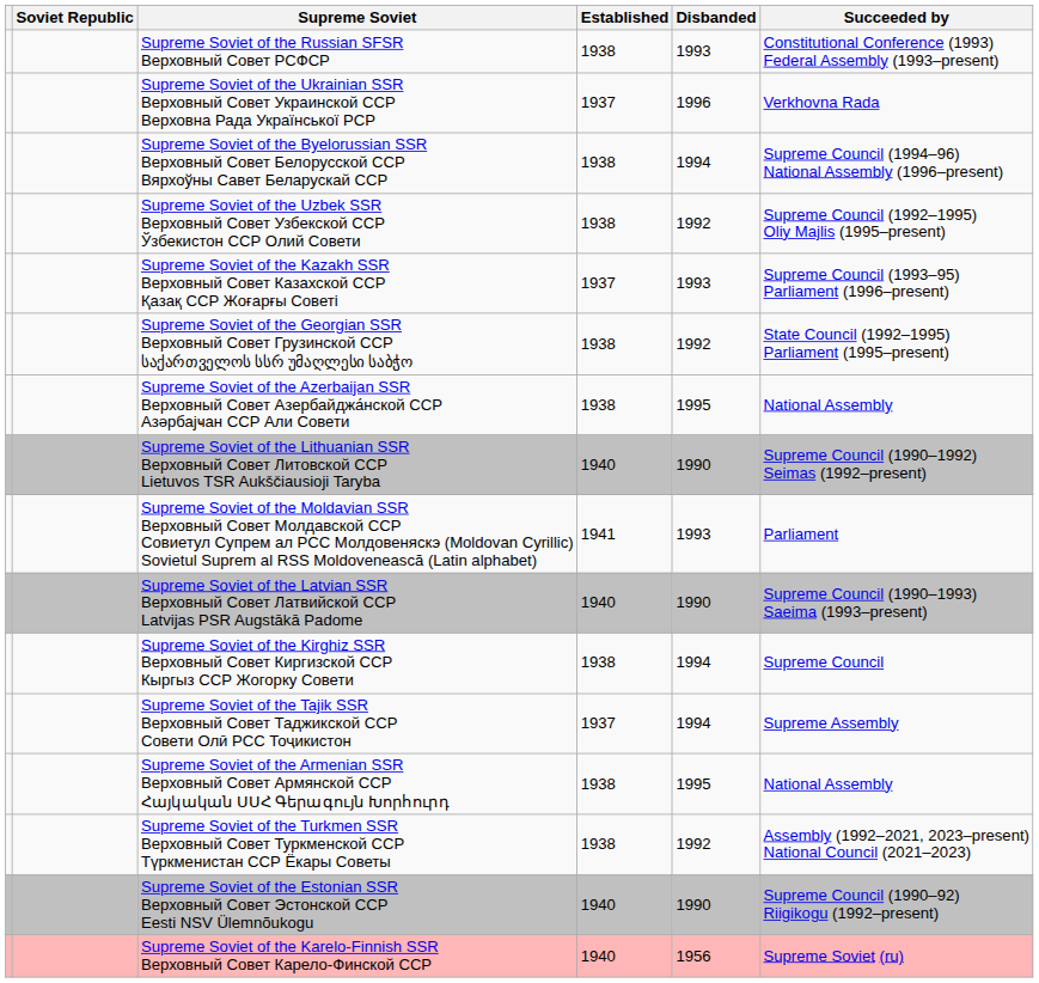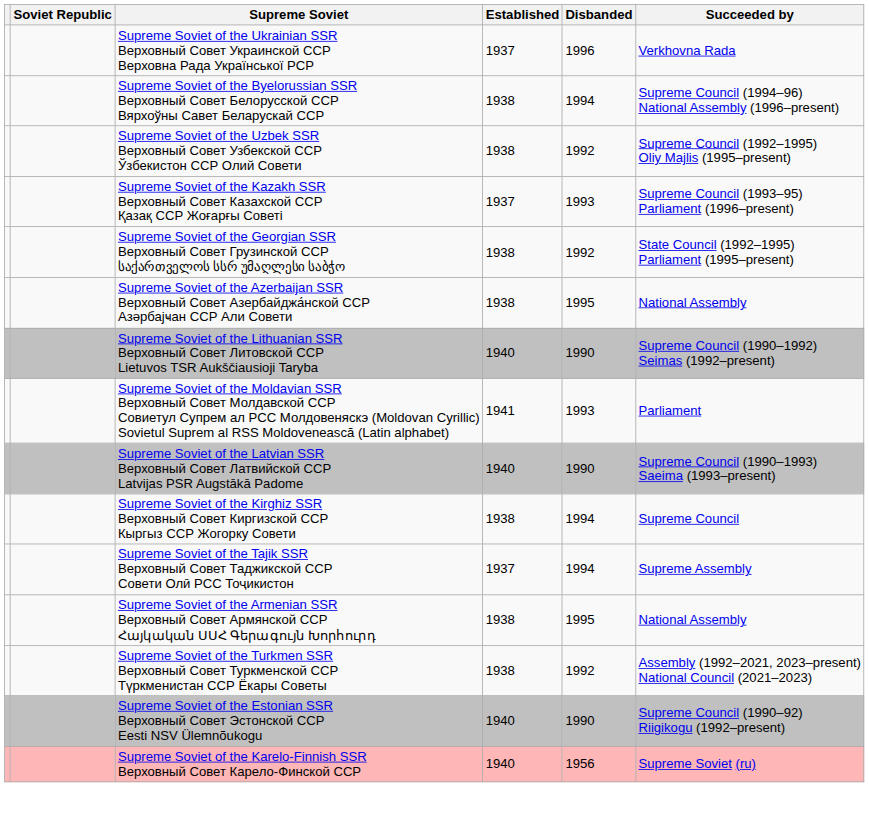 <table class="wikitable sortable">
 <tr>
 <th class="unsortable"></th>
 <th>Soviet Republic</th>
 <th>Supreme Soviet</th>
 <th>Established</th>
 <th>Disbanded</th>
 <th>Succeeded by</th>
-</tr>
-<tr>
-<td></td>
-<td></td>
-<td><a href='#'>Supreme Soviet of the Russian SFSR</a><br>Верховный Совет РСФСР</td>
-<td>1938</td>
-<td>1993</td>
-<td> <a href='#'>Constitutional Conference</a> (1993)<br> <a href='#'>Federal Assembly</a> (1993–present)</td>
 </tr>
 <tr>
 <td></td>
 <td></td>
 <td><a href='#'>Supreme Soviet of the Ukrainian SSR</a><br>Верховный Совет Украинской ССР<br>Верховна Рада Української РСР</td>
 <td>1937</td>
 <td>1996</td>
 <td> <a href='#'>Verkhovna Rada</a></td>
 </tr>
 <tr>
 <td></td>
 <td></td>
 <td><a href='#'>Supreme Soviet of the Byelorussian SSR</a><br>Верховный Совет Белорусской ССР<br>Вярхоўны Савет Беларускай ССР</td>
 <td>1938</td>
 <td>1994</td>
 <td> <a href='#'>Supreme Council</a> (1994–96)<br> <a href='#'>National Assembly</a> (1996–present)</td>
 </tr>
 <tr>
 <td></td>
 <td></td>
 <td><a href='#'>Supreme Soviet of the Uzbek SSR</a><br>Верховный Совет Узбекской ССР<br>Ўзбекистон ССР Олий Совети</td>
 <td>1938</td>
 <td>1992</td>
 <td> <a href='#'>Supreme Council</a> (1992–1995)<br> <a href='#'>Oliy Majlis</a> (1995–present)</td>
 </tr>
 <tr>
 <td></td>
 <td></td>
 <td><a href='#'>Supreme Soviet of the Kazakh SSR</a><br>Верховный Совет Казахской ССР<br>Қазақ ССР Жоғарғы Советі</td>
 <td>1937</td>
 <td>1993</td>
 <td> <a href='#'>Supreme Council</a> (1993–95)<br> <a href='#'>Parliament</a> (1996–present)</td>
 </tr>
 <tr>
 <td></td>
 <td></td>
 <td><a href='#'>Supreme Soviet of the Georgian SSR</a><br>Верховный Совет Грузинской ССР<br>საქართველოს სსრ უმაღლესი საბჭო</td>
 <td>1938</td>
 <td>1992</td>
 <td> <a href='#'>State Council</a> (1992–1995)<br> <a href='#'>Parliament</a> (1995–present)</td>
 </tr>
 <tr>
 <td></td>
 <td></td>
 <td><a href='#'>Supreme Soviet of the Azerbaijan SSR</a><br>Верховный Совет Азербайджа́нской ССР<br>Азәрбаjҹан ССР Али Совети</td>
 <td>1938</td>
 <td>1995</td>
 <td> <a href='#'>National Assembly</a></td>
 </tr>
 <tr bgcolor=#C0C0C0>
 <td></td>
 <td></td>
 <td><a href='#'>Supreme Soviet of the Lithuanian SSR</a><br>Верховный Совет Литовской ССР<br>Lietuvos TSR Aukščiausioji Taryba</td>
 <td>1940</td>
 <td>1990</td>
 <td> <a href='#'>Supreme Council</a> (1990–1992)<br> <a href='#'>Seimas</a> (1992–present)</td>
 </tr>
 <tr>
 <td></td>
 <td></td>
 <td><a href='#'>Supreme Soviet of the Moldavian SSR</a><br>Верховный Совет Молдавской ССР<br>Совиетул Супрем ал РСС Молдовеняскэ (Moldovan Cyrillic)<br>Sovietul Suprem al RSS Moldovenească (Latin alphabet)</td>
 <td>1941</td>
 <td>1993</td>
 <td> <a href='#'>Parliament</a></td>
 </tr>
 <tr bgcolor=#C0C0C0>
 <td></td>
 <td></td>
 <td><a href='#'>Supreme Soviet of the Latvian SSR</a><br>Верховный Совет Латвийской ССР<br>Latvijas PSR Augstākā Padome</td>
 <td>1940</td>
 <td>1990</td>
 <td> <a href='#'>Supreme Council</a> (1990–1993)<br> <a href='#'>Saeima</a> (1993–present)</td>
 </tr>
 <tr>
 <td></td>
 <td></td>
 <td><a href='#'>Supreme Soviet of the Kirghiz SSR</a><br>Верховный Совет Киргизской ССР<br>Кыргыз ССР Жогорку Совети</td>
 <td>1938</td>
 <td>1994</td>
 <td> <a href='#'>Supreme Council</a></td>
 </tr>
 <tr>
 <td></td>
 <td></td>
 <td><a href='#'>Supreme Soviet of the Tajik SSR</a><br>Верховный Совет Таджикской ССР<br>Совети Олӣ РСС Тоҷикистон</td>
 <td>1937</td>
 <td>1994</td>
 <td> <a href='#'>Supreme Assembly</a></td>
 </tr>
 <tr>
 <td></td>
 <td></td>
 <td><a href='#'>Supreme Soviet of the Armenian SSR</a><br>Верховный Совет Армянской ССР<br>Հայկական ՍՍՀ Գերագույն Խորհուրդ</td>
 <td>1938</td>
 <td>1995</td>
 <td> <a href='#'>National Assembly</a></td>
 </tr>
 <tr>
 <td></td>
 <td></td>
 <td><a href='#'>Supreme Soviet of the Turkmen SSR</a><br>Верховный Совет Туркменской ССР<br>Түркменистан ССР Ёкары Советы</td>
 <td>1938</td>
 <td>1992</td>
 <td> <a href='#'>Assembly</a> (1992–2021, 2023–present)<br> <a href='#'>National Council</a> (2021–2023)</td>
 </tr>
 <tr bgcolor=#C0C0C0>
 <td></td>
 <td></td>
 <td><a href='#'>Supreme Soviet of the Estonian SSR</a><br>Верховный Совет Эстонской ССР<br>Eesti NSV Ülemnõukogu</td>
 <td>1940</td>
 <td>1990</td>
 <td> <a href='#'>Supreme Council</a> (1990–92)<br> <a href='#'>Riigikogu</a> (1992–present)</td>
 </tr>
 <tr>
 <td bgcolor=#FFB6B6></td>
 <td bgcolor=#FFB6B6></td>
 <td bgcolor=#FFB6B6><a href='#'>Supreme Soviet of the Karelo-Finnish SSR</a><br>Верховный Совет Карело-Финской ССР</td>
 <td bgcolor=#FFB6B6>1940</td>
 <td bgcolor=#FFB6B6>1956</td>
 <td bgcolor=#FFB6B6> <a href='#'>Supreme Soviet</a> <a href='#'>(ru)</a></td>
 </tr>
 </table>
